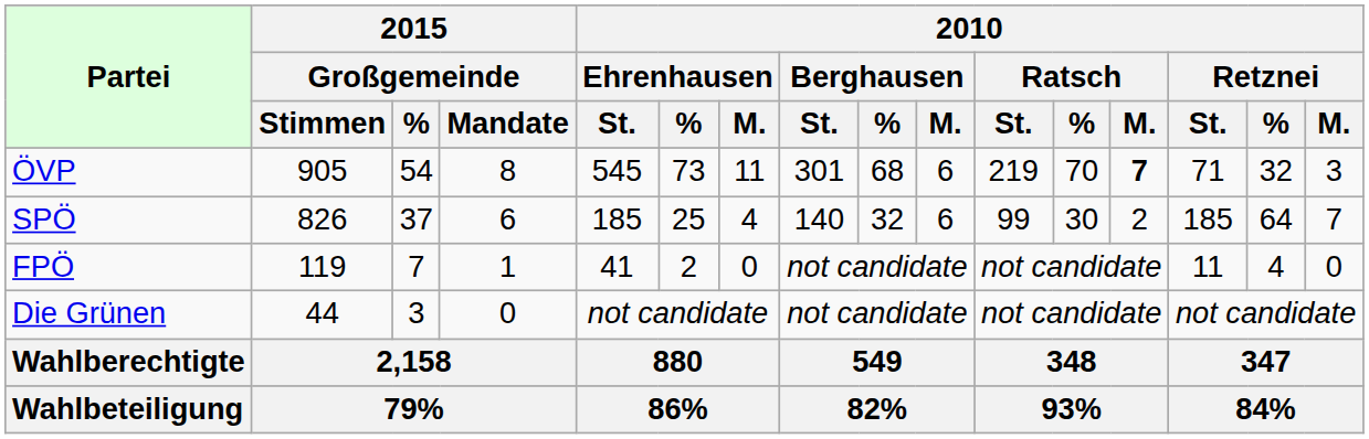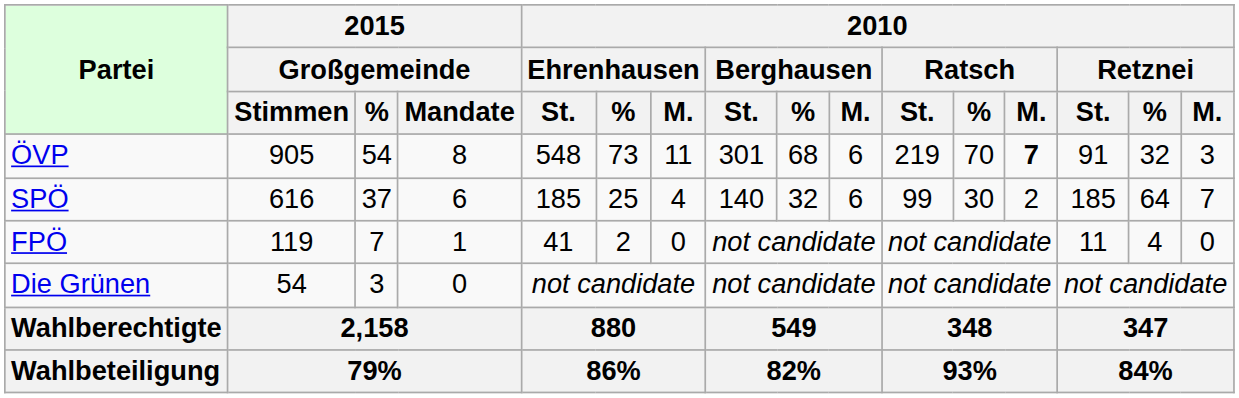 <table class="wikitable zebra" style="text-align:center">
 <tr class="hintergrundfarbe9">
 <th rowspan="3" style="background:#DDFFDD">Partei</th>
 <th colspan="3">2015</th>
 <th colspan="12">2010</th>
 </tr>
 <tr class="hintergrundfarbe9">
 <th colspan="3">Großgemeinde</th>
 <th colspan="3">Ehrenhausen</th>
 <th colspan="3">Berghausen</th>
 <th colspan="3">Ratsch</th>
 <th colspan="3">Retznei</th>
 </tr>
 <tr class="hintergrundfarbe9">
 <th>Stimmen</th>
 <th>%</th>
 <th>Mandate</th>
 <th>St.</th>
 <th>%</th>
 <th>M.</th>
 <th>St.</th>
 <th>%</th>
 <th>M.</th>
 <th>St.</th>
 <th>%</th>
 <th>M.</th>
 <th>St.</th>
 <th>%</th>
 <th>M.</th>
 </tr>
 <tr>
 <td style="text-align:left"><a href='#'>ÖVP</a></td>
 <td>905</td>
 <td>54</td>
 <td>8</td>
-<td>545</td>
+<td>548</td>
 <td>73</td>
 <td>11</td>
 <td>301</td>
 <td>68</td>
 <td>6</td>
 <td>219</td>
 <td>70</td>
 <td><strong>7</strong></td>
-<td>71</td>
+<td>91</td>
 <td>32</td>
 <td>3</td>
 </tr>
 <tr>
 <td style="text-align:left"><a href='#'>SPÖ</a></td>
-<td>826</td>
+<td>616</td>
 <td>37</td>
 <td>6</td>
 <td>185</td>
 <td>25</td>
 <td>4</td>
 <td>140</td>
 <td>32</td>
 <td>6</td>
 <td>99</td>
 <td>30</td>
 <td>2</td>
 <td>185</td>
 <td>64</td>
 <td>7</td>
 </tr>
 <tr>
 <td style="text-align:left"><a href='#'>FPÖ</a></td>
 <td>119</td>
 <td>7</td>
 <td>1</td>
 <td>41</td>
 <td>2</td>
 <td>0</td>
 <td colspan="3"><em>not candidate</em></td>
 <td colspan="3"><em>not candidate</em></td>
 <td>11</td>
 <td>4</td>
 <td>0</td>
 </tr>
 <tr>
 <td style="text-align:left"><a href='#'>Die Grünen</a></td>
-<td>44</td>
+<td>54</td>
 <td>3</td>
 <td>0</td>
 <td colspan="3"><em>not candidate</em></td>
 <td colspan="3"><em>not candidate</em></td>
 <td colspan="3"><em>not candidate</em></td>
 <td colspan="3"><em>not candidate</em></td>
 </tr>
 <tr class="hintergrundfarbe9">
 <th style="text-align:left">Wahlberechtigte</th>
 <th colspan="3">2,158</th>
 <th colspan="3">880</th>
 <th colspan="3">549</th>
 <th colspan="3">348</th>
 <th colspan="3">347</th>
 </tr>
 <tr class="hintergrundfarbe9">
 <th style="text-align:left">Wahlbeteiligung</th>
 <th colspan="3">79%</th>
 <th colspan="3">86%</th>
 <th colspan="3">82%</th>
 <th colspan="3">93%</th>
 <th colspan="3">84%</th>
 </tr>
 </table>
